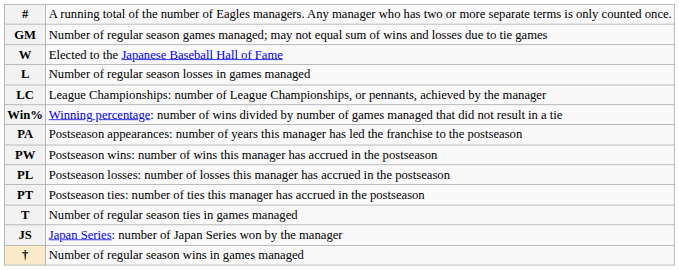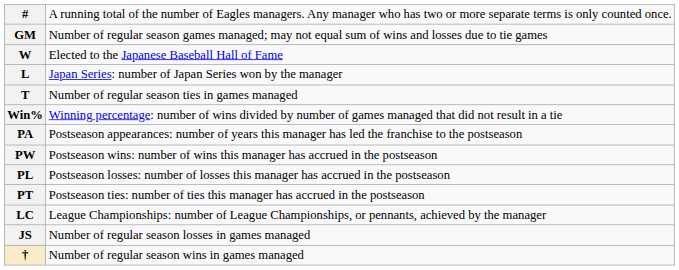 <table class="wikitable">
 <tr>
 <th scope="row" align="center">#</th>
 <td>A running total of the number of Eagles managers. Any manager who has two or more separate terms is only counted once.</td>
 </tr>
 <tr>
 <th scope="row" align="center">GM</th>
 <td>Number of regular season games managed; may not equal sum of wins and losses due to tie games</td>
 </tr>
 <tr>
 <th scope="row" align="center">W</th>
 <td>Elected to the <a href='#'>Japanese Baseball Hall of Fame</a></td>
 </tr>
 <tr>
 <th scope="row" align="center">L</th>
-<td>Number of regular season losses in games managed</td>
+<td><a href='#'>Japan Series</a>: number of Japan Series won by the manager</td>
 </tr>
 <tr>
-<th scope="row" align="center">LC</th>
-<td>League Championships: number of League Championships, or pennants, achieved by the manager</td>
+<th scope="row" align="center">T</th>
+<td>Number of regular season ties in games managed</td>
 </tr>
 <tr>
 <th scope="row" align="center">Win%</th>
 <td><a href='#'>Winning percentage</a>: number of wins divided by number of games managed that did not result in a tie</td>
 </tr>
 <tr>
 <th scope="row" align="center">PA</th>
 <td>Postseason appearances: number of years this manager has led the franchise to the postseason</td>
 </tr>
 <tr>
 <th scope="row" align="center">PW</th>
 <td>Postseason wins: number of wins this manager has accrued in the postseason</td>
 </tr>
 <tr>
 <th scope="row" align="center">PL</th>
 <td>Postseason losses: number of losses this manager has accrued in the postseason</td>
 </tr>
 <tr>
 <th scope="row" align="center">PT</th>
 <td>Postseason ties: number of ties this manager has accrued in the postseason</td>
 </tr>
 <tr>
-<th scope="row" align="center">T</th>
-<td>Number of regular season ties in games managed</td>
+<th scope="row" align="center">LC</th>
+<td>League Championships: number of League Championships, or pennants, achieved by the manager</td>
 </tr>
 <tr>
 <th scope="row" align="center">JS</th>
-<td><a href='#'>Japan Series</a>: number of Japan Series won by the manager</td>
+<td>Number of regular season losses in games managed</td>
 </tr>
 <tr>
 <th scope="row" align="center" style="background: #faecc8">†</th>
 <td>Number of regular season wins in games managed</td>
 </tr>
 </table>
